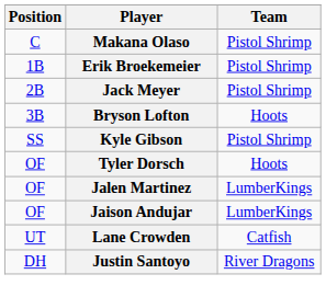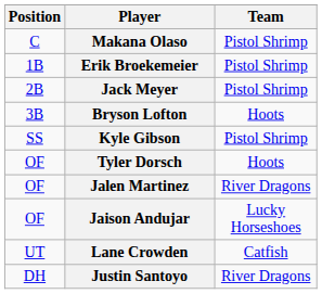 <table class="wikitable sortable plainrowheaders" style="text-align:center;">
 <tr>
 </tr>
 <tr>
 <th scope="col">Position</th>
 <th scope="col" style="width:150px;">Player</th>
 <th scope="col" style="width:100px;">Team</th>
 </tr>
 <tr>
 <td><a href='#'>C</a></td>
 <th scope="row" style="text-align:center">Makana Olaso</th>
 <td><a href='#'>Pistol Shrimp</a></td>
 </tr>
 <tr>
 <td><a href='#'>1B</a></td>
 <th scope="row" style="text-align:center">Erik Broekemeier</th>
 <td><a href='#'>Pistol Shrimp</a></td>
 </tr>
 <tr>
 <td><a href='#'>2B</a></td>
 <th scope="row" style="text-align:center">Jack Meyer</th>
 <td><a href='#'>Pistol Shrimp</a></td>
 </tr>
 <tr>
 <td><a href='#'>3B</a></td>
 <th scope="row" style="text-align:center">Bryson Lofton</th>
 <td><a href='#'>Hoots</a></td>
 </tr>
 <tr>
 <td><a href='#'>SS</a></td>
 <th scope="row" style="text-align:center">Kyle Gibson</th>
 <td><a href='#'>Pistol Shrimp</a></td>
 </tr>
 <tr>
 <td><a href='#'>OF</a></td>
 <th scope="row" style="text-align:center">Tyler Dorsch</th>
 <td><a href='#'>Hoots</a></td>
 </tr>
 <tr>
 <td><a href='#'>OF</a></td>
 <th scope="row" style="text-align:center">Jalen Martinez</th>
-<td><a href='#'>LumberKings</a></td>
+<td><a href='#'>River Dragons</a></td>
 </tr>
 <tr>
 <td><a href='#'>OF</a></td>
 <th scope="row" style="text-align:center">Jaison Andujar</th>
-<td><a href='#'>LumberKings</a></td>
+<td><a href='#'>Lucky Horseshoes</a></td>
 </tr>
 <tr>
 <td><a href='#'>UT</a></td>
 <th scope="row" style="text-align:center">Lane Crowden</th>
 <td><a href='#'>Catfish</a></td>
 </tr>
 <tr>
 <td><a href='#'>DH</a></td>
 <th scope="row" style="text-align:center">Justin Santoyo</th>
 <td><a href='#'>River Dragons</a></td>
 </tr>
 </table>
